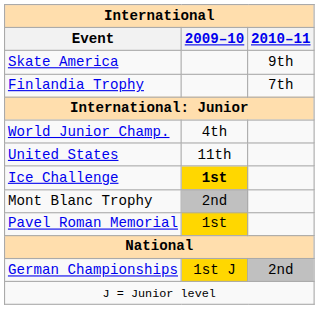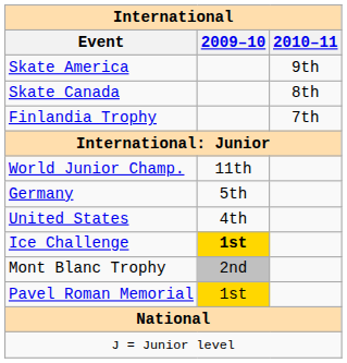 <table class="wikitable" style="text-align:center">
 <tr>
 <th style="background-color: #ffdead; " colspan=3 align=center>International</th>
 </tr>
 <tr>
 <th>Event</th>
 <th><a href='#'>2009–10</a></th>
 <th><a href='#'>2010–11</a></th>
 </tr>
 <tr>
 <td align=left> <a href='#'>Skate America</a></td>
 <td></td>
 <td>9th</td>
 </tr>
 <tr>
+<td align=left> <a href='#'>Skate Canada</a></td>
+<td></td>
+<td>8th</td>
+</tr>
+<tr>
 <td align=left><a href='#'>Finlandia Trophy</a></td>
 <td></td>
 <td>7th</td>
 </tr>
 <tr>
 <th style="background-color: #ffdead; " colspan=3 align=center>International: Junior</th>
 </tr>
 <tr>
 <td align=left><a href='#'>World Junior Champ.</a></td>
-<td>4th</td>
+<td>11th</td>
+<td></td>
+</tr>
+<tr>
+<td align=left> <a href='#'>Germany</a></td>
+<td>5th</td>
 <td></td>
 </tr>
 <tr>
 <td align=left> <a href='#'>United States</a></td>
-<td>11th</td>
+<td>4th</td>
 <td></td>
 </tr>
 <tr>
 <td align=left><a href='#'>Ice Challenge</a></td>
 <td bgcolor=gold><strong>1st</strong></td>
 <td></td>
 </tr>
 <tr>
 <td align=left>Mont Blanc Trophy</td>
 <td bgcolor=silver>2nd</td>
 <td></td>
 </tr>
 <tr>
 <td align=left><a href='#'>Pavel Roman Memorial</a></td>
 <td bgcolor=gold>1st</td>
 <td></td>
 </tr>
 <tr>
 <th style="background-color: #ffdead; " colspan=3 align=center>National</th>
 </tr>
 <tr>
-<td align=left><a href='#'>German Championships</a></td>
-<td bgcolor=gold>1st J</td>
-<td bgcolor=silver>2nd</td>
-</tr>
-<tr>
 <td colspan=3 align=center><small> J = Junior level </small></td>
 </tr>
 </table>
